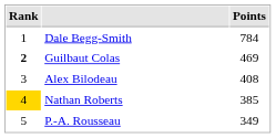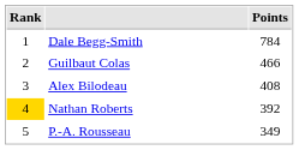 <table cellspacing="1" cellpadding="3" style="border:1px solid #AAAAAA;font-size:86%">
 <tr bgcolor="#E4E4E4">
 <th style="border-bottom:1px solid #AAAAAA" width=10>Rank</th>
 <th style="border-bottom:1px solid #AAAAAA" width=200></th>
 <th style="border-bottom:1px solid #AAAAAA" width=20>Points</th>
 </tr>
 <tr>
 <td style="text-align:center;">1</td>
 <td> <a href='#'>Dale Begg-Smith</a></td>
 <td align=center>784</td>
 </tr>
 <tr>
-<td style="text-align:center;"><strong>2</strong></td>
+<td style="text-align:center;">2</td>
 <td> <a href='#'>Guilbaut Colas</a></td>
-<td align=center>469</td>
+<td align=center>466</td>
 </tr>
 <tr>
 <td style="text-align:center;">3</td>
 <td> <a href='#'>Alex Bilodeau</a></td>
 <td align=center>408</td>
 </tr>
 <tr>
 <td style="background: gold; text-align:center;">4</td>
 <td> <a href='#'>Nathan Roberts</a></td>
-<td align=center>385</td>
+<td align=center>392</td>
 </tr>
 <tr>
 <td style="text-align:center;">5</td>
 <td> <a href='#'>P.-A. Rousseau</a></td>
 <td align=center>349</td>
 </tr>
 </table>
